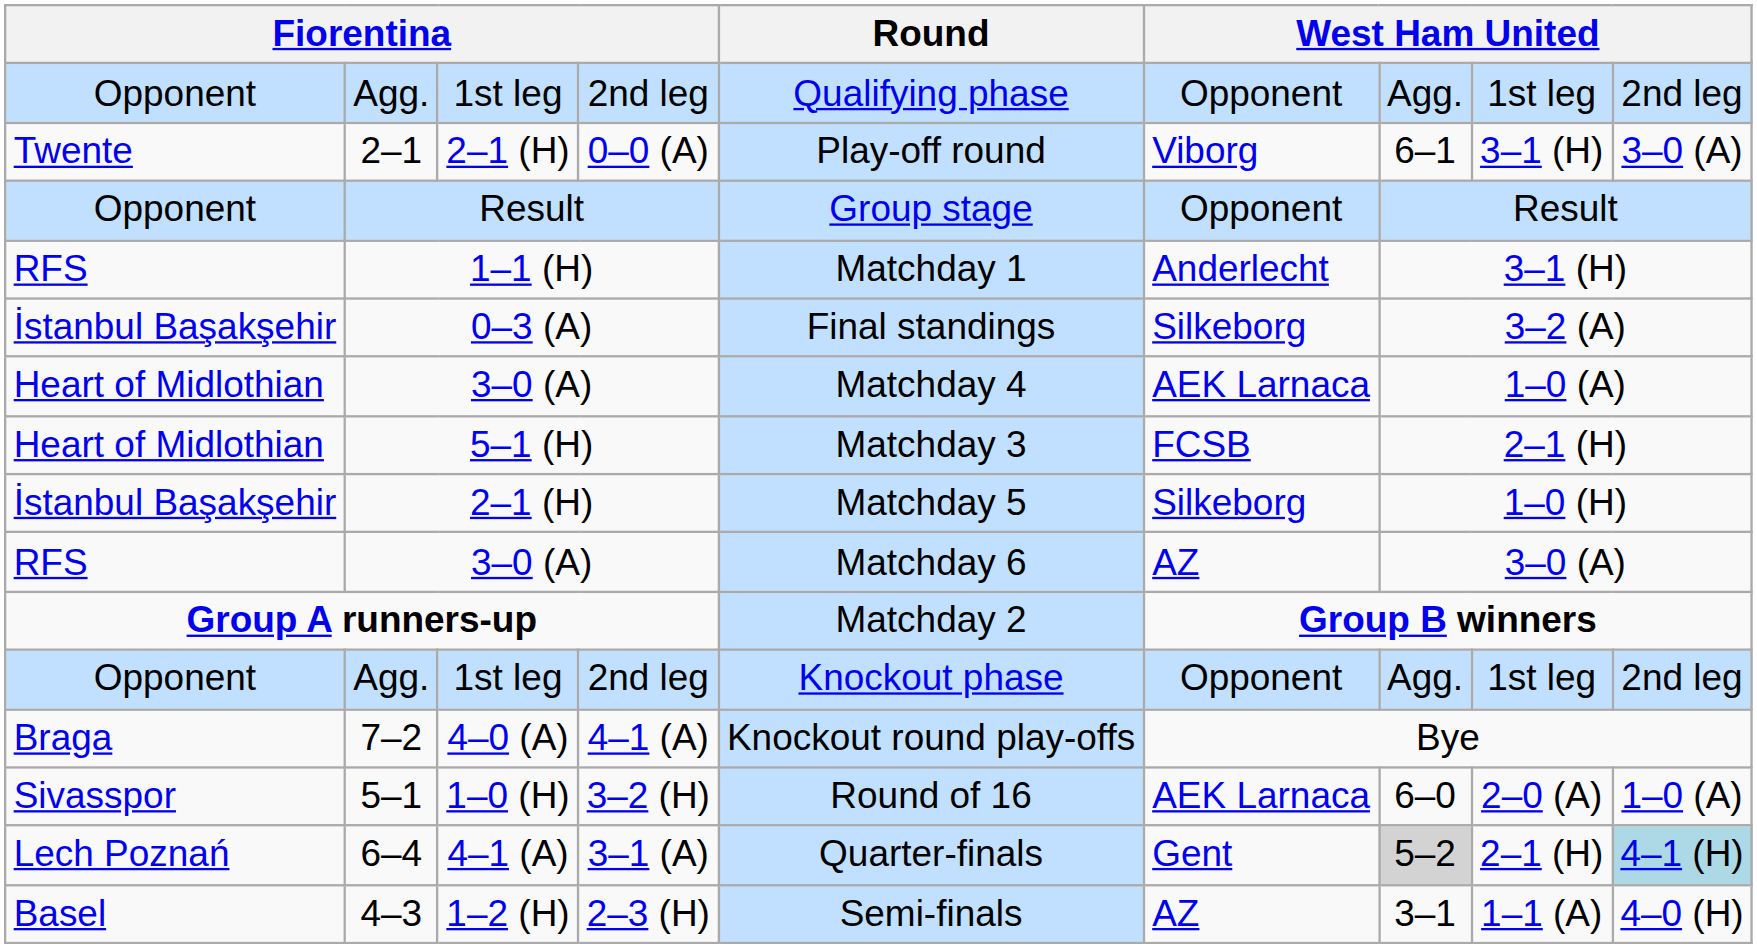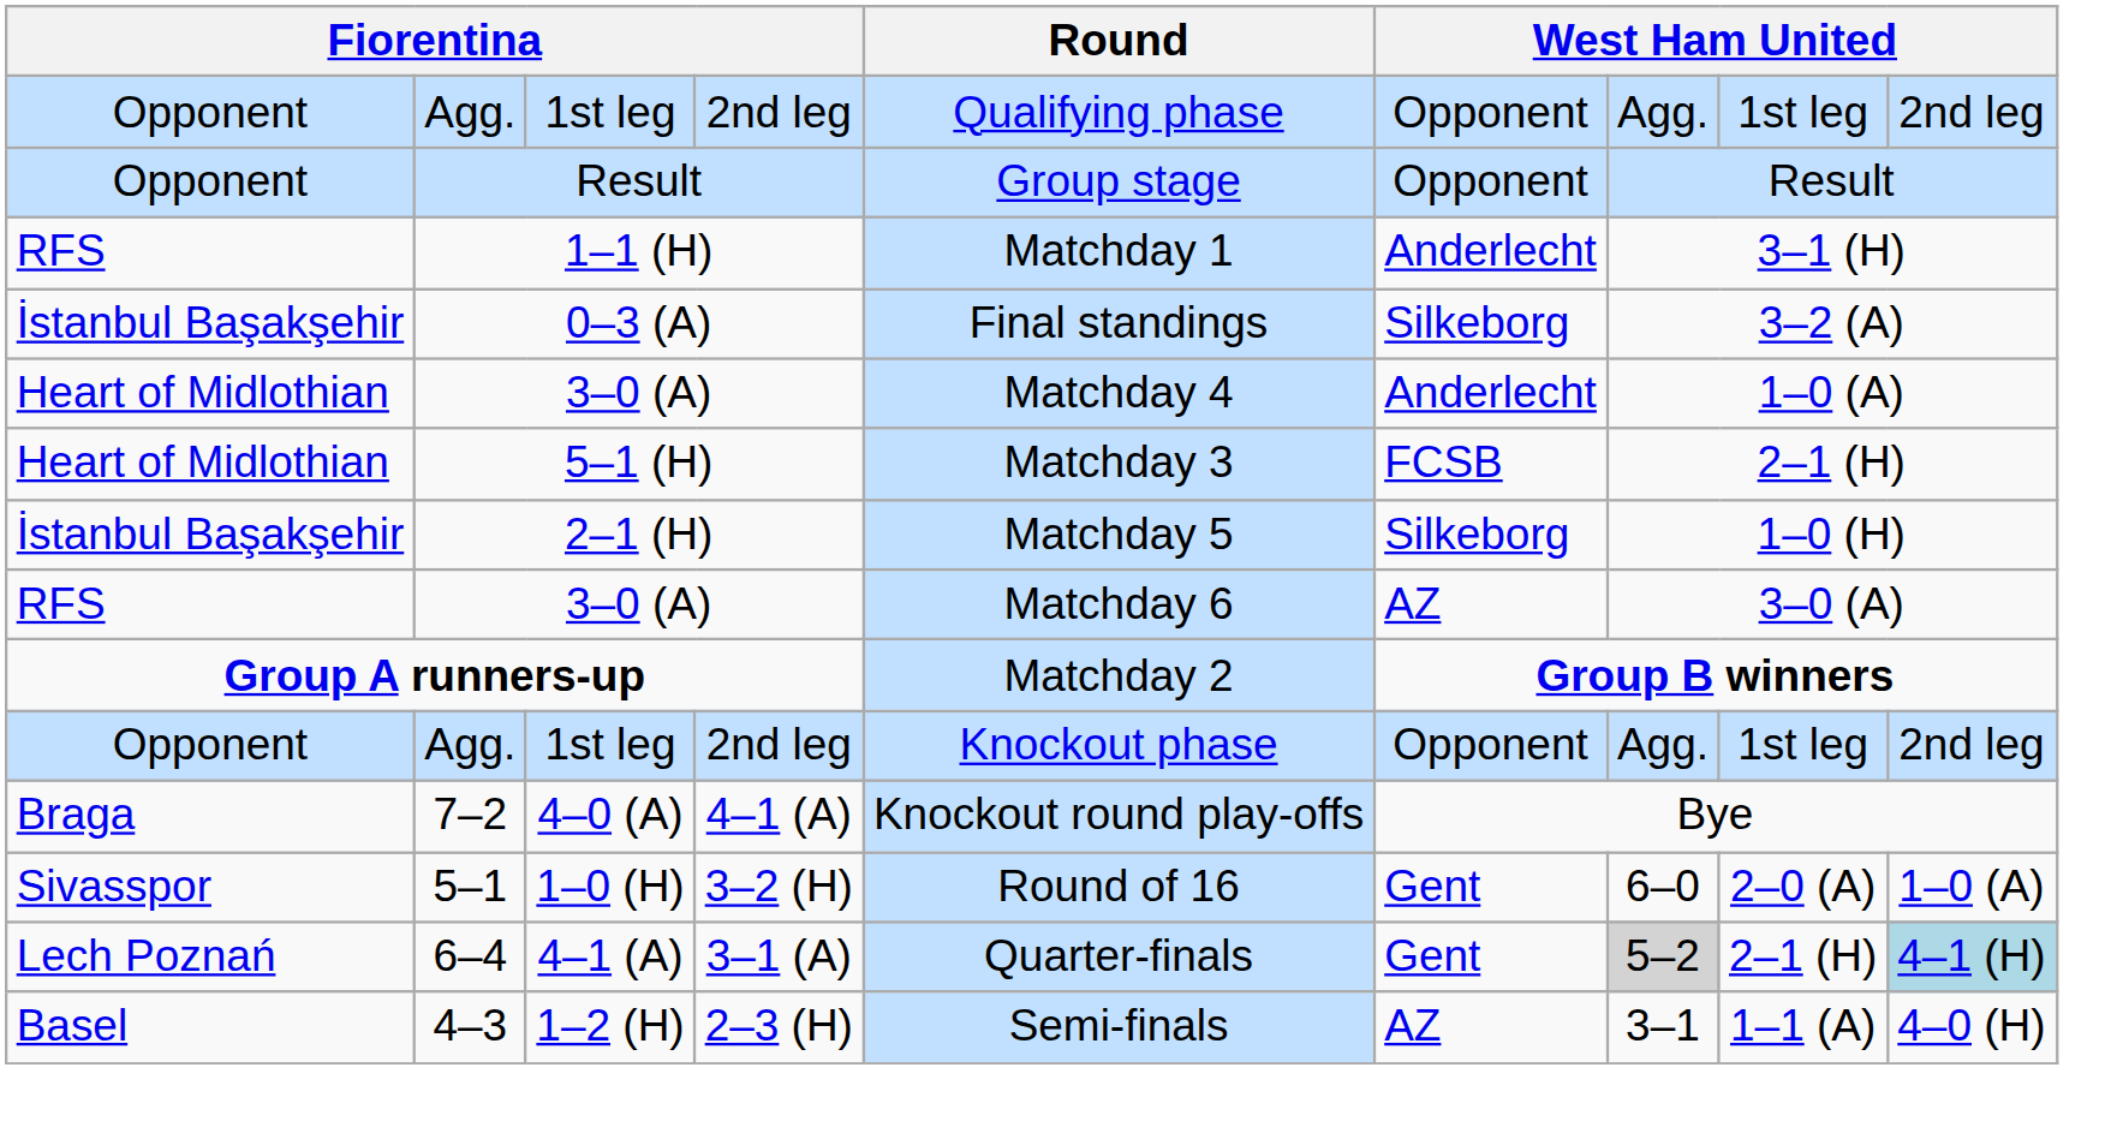 <table class="wikitable" style="text-align:center">
 <tr>
 <th colspan="4"> <a href='#'>Fiorentina</a></th>
 <th>Round</th>
 <th colspan="4"> <a href='#'>West Ham United</a></th>
 </tr>
 <tr style="background:#C1E0FF">
 <td>Opponent</td>
 <td>Agg.</td>
 <td>1st leg</td>
 <td>2nd leg</td>
 <td style="background:#C1E0FF"><a href='#'>Qualifying phase</a></td>
 <td>Opponent</td>
 <td>Agg.</td>
 <td>1st leg</td>
 <td>2nd leg</td>
-</tr>
-<tr>
-<td align="left"> <a href='#'>Twente</a></td>
-<td>2–1</td>
-<td><a href='#'>2–1</a> (H)</td>
-<td><a href='#'>0–0</a> (A)</td>
-<td style="background:#C1E0FF">Play-off round</td>
-<td align="left"> <a href='#'>Viborg</a></td>
-<td>6–1</td>
-<td><a href='#'>3–1</a> (H)</td>
-<td><a href='#'>3–0</a> (A)</td>
 </tr>
 <tr style="background:#C1E0FF">
 <td>Opponent</td>
 <td colspan="3">Result</td>
 <td><a href='#'>Group stage</a></td>
 <td>Opponent</td>
 <td colspan="3">Result</td>
 </tr>
 <tr>
 <td style="text-align:left"> <a href='#'>RFS</a></td>
 <td colspan="3"><a href='#'>1–1</a> (H)</td>
 <td style="background:#C1E0FF">Matchday 1</td>
 <td style="text-align:left"> <a href='#'>Anderlecht</a></td>
 <td colspan="3"><a href='#'>3–1</a> (H)</td>
 </tr>
 <tr>
 <td style="text-align:left"> <a href='#'>İstanbul Başakşehir</a></td>
 <td colspan="3"><a href='#'>0–3</a> (A)</td>
 <td style="background:#C1E0FF">Final standings</td>
 <td style="text-align:left"> <a href='#'>Silkeborg</a></td>
 <td colspan="3"><a href='#'>3–2</a> (A)</td>
 </tr>
 <tr>
 <td style="text-align:left"> <a href='#'>Heart of Midlothian</a></td>
 <td colspan="3"><a href='#'>3–0</a> (A)</td>
 <td style="background:#C1E0FF">Matchday 4</td>
-<td align="left"> <a href='#'>AEK Larnaca</a></td>
+<td style="text-align:left"> <a href='#'>Anderlecht</a></td>
 <td colspan="3"><a href='#'>1–0</a> (A)</td>
 </tr>
 <tr>
 <td style="text-align:left"> <a href='#'>Heart of Midlothian</a></td>
 <td colspan="3"><a href='#'>5–1</a> (H)</td>
 <td style="background:#C1E0FF">Matchday 3</td>
 <td style="text-align:left"> <a href='#'>FCSB</a></td>
 <td colspan="3"><a href='#'>2–1</a> (H)</td>
 </tr>
 <tr>
 <td style="text-align:left"> <a href='#'>İstanbul Başakşehir</a></td>
 <td colspan="3"><a href='#'>2–1</a> (H)</td>
 <td style="background:#C1E0FF">Matchday 5</td>
 <td style="text-align:left"> <a href='#'>Silkeborg</a></td>
 <td colspan="3"><a href='#'>1–0</a> (H)</td>
 </tr>
 <tr>
 <td style="text-align:left"> <a href='#'>RFS</a></td>
 <td colspan="3"><a href='#'>3–0</a> (A)</td>
 <td style="background:#C1E0FF">Matchday 6</td>
 <td align="left"> <a href='#'>AZ</a></td>
 <td colspan="3"><a href='#'>3–0</a> (A)</td>
 </tr>
 <tr>
 <td colspan="4" style="vertical-align:top"><strong><a href='#'>Group A</a> runners-up</strong><br><div></div></td>
 <td style="background:#C1E0FF">Matchday 2</td>
 <td colspan="4" style="vertical-align:top"><strong><a href='#'>Group B</a> winners</strong><br><div></div></td>
 </tr>
 <tr style="background:#C1E0FF">
 <td>Opponent</td>
 <td>Agg.</td>
 <td>1st leg</td>
 <td>2nd leg</td>
 <td><a href='#'>Knockout phase</a></td>
 <td>Opponent</td>
 <td>Agg.</td>
 <td>1st leg</td>
 <td>2nd leg</td>
 </tr>
 <tr>
 <td align="left"> <a href='#'>Braga</a></td>
 <td>7–2</td>
 <td><a href='#'>4–0</a> (A)</td>
 <td><a href='#'>4–1</a> (A)</td>
 <td style="background:#C1E0FF">Knockout round play-offs</td>
 <td colspan="4">Bye</td>
 </tr>
 <tr>
 <td align="left"> <a href='#'>Sivasspor</a></td>
 <td>5–1</td>
 <td><a href='#'>1–0</a> (H)</td>
 <td><a href='#'>3–2</a> (H)</td>
 <td style="background:#C1E0FF">Round of 16</td>
-<td align="left"> <a href='#'>AEK Larnaca</a></td>
+<td align="left"> <a href='#'>Gent</a></td>
 <td>6–0</td>
 <td><a href='#'>2–0</a> (A)</td>
 <td><a href='#'>1–0</a> (A)</td>
 </tr>
 <tr>
 <td align="left"> <a href='#'>Lech Poznań</a></td>
 <td>6–4</td>
 <td><a href='#'>4–1</a> (A)</td>
 <td><a href='#'>3–1</a>  (A)</td>
 <td style="background:#C1E0FF">Quarter-finals</td>
 <td align="left"> <a href='#'>Gent</a></td>
 <td style="background: lightgrey;">5–2</td>
 <td><a href='#'>2–1</a> (H)</td>
 <td style="background: lightblue;"><a href='#'>4–1</a> (H)</td>
 </tr>
 <tr>
 <td align="left"> <a href='#'>Basel</a></td>
 <td>4–3</td>
 <td><a href='#'>1–2</a> (H)</td>
 <td><a href='#'>2–3</a> (H)</td>
 <td style="background:#C1E0FF">Semi-finals</td>
 <td align="left"> <a href='#'>AZ</a></td>
 <td>3–1</td>
 <td><a href='#'>1–1</a> (A)</td>
 <td><a href='#'>4–0</a> (H)</td>
 </tr>
 </table>
